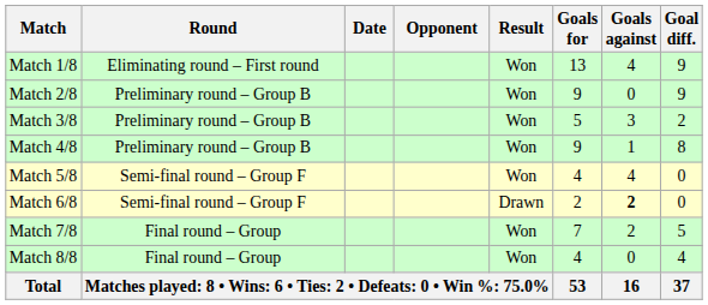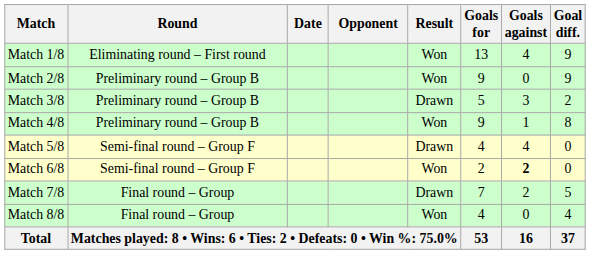 <table class="wikitable sortable" style="text-align: center; font-size: 85%; margin-left: 1em;">
 <tr>
 <th>Match</th>
 <th>Round</th>
 <th>Date</th>
 <th>Opponent</th>
 <th>Result</th>
 <th>Goals<br>for</th>
 <th>Goals<br>against</th>
 <th>Goal<br>diff.</th>
 </tr>
 <tr style="background-color: #ccffcc;">
 <td>Match 1/8</td>
 <td>Eliminating round – First round</td>
 <td style="text-align: right;"></td>
 <td style="text-align: left;"></td>
 <td>Won</td>
 <td>13</td>
 <td>4</td>
 <td>9</td>
 </tr>
 <tr style="background-color: #ccffcc;">
 <td>Match 2/8</td>
 <td>Preliminary round – Group B</td>
 <td style="text-align: right;"></td>
 <td style="text-align: left;"></td>
 <td>Won</td>
 <td>9</td>
 <td>0</td>
 <td>9</td>
 </tr>
 <tr style="background-color: #ccffcc;">
 <td>Match 3/8</td>
 <td>Preliminary round – Group B</td>
 <td style="text-align: right;"></td>
 <td style="text-align: left;"></td>
-<td>Won</td>
+<td>Drawn</td>
 <td>5</td>
 <td>3</td>
 <td>2</td>
 </tr>
 <tr style="background-color: #ccffcc;">
 <td>Match 4/8</td>
 <td>Preliminary round – Group B</td>
 <td style="text-align: right;"></td>
 <td style="text-align: left;"></td>
 <td>Won</td>
 <td>9</td>
 <td>1</td>
 <td>8</td>
 </tr>
 <tr style="background-color: #ffffcc;">
 <td>Match 5/8</td>
 <td>Semi-final round – Group F</td>
 <td style="text-align: right;"></td>
 <td style="text-align: left;"></td>
-<td>Won</td>
+<td>Drawn</td>
 <td>4</td>
 <td>4</td>
 <td>0</td>
 </tr>
 <tr style="background-color: #ffffcc;">
 <td>Match 6/8</td>
 <td>Semi-final round – Group F</td>
 <td style="text-align: right;"></td>
 <td style="text-align: left;"></td>
-<td>Drawn</td>
+<td>Won</td>
 <td>2</td>
 <td><strong>2</strong></td>
 <td>0</td>
 </tr>
 <tr style="background-color: #ccffcc;">
 <td>Match 7/8</td>
 <td>Final round – Group</td>
 <td style="text-align: right;"></td>
 <td style="text-align: left;"></td>
-<td>Won</td>
+<td>Drawn</td>
 <td>7</td>
 <td>2</td>
 <td>5</td>
 </tr>
 <tr style="background-color: #ccffcc;">
 <td>Match 8/8</td>
 <td>Final round – Group</td>
 <td style="text-align: right;"></td>
 <td style="text-align: left;"></td>
 <td>Won</td>
 <td>4</td>
 <td>0</td>
 <td>4</td>
 </tr>
 <tr>
 <th>Total</th>
 <th colspan="4">Matches played: 8 • Wins: 6 • Ties: 2 • Defeats: 0 • Win %: 75.0%</th>
 <th>53</th>
 <th>16</th>
 <th>37</th>
 </tr>
 </table>
